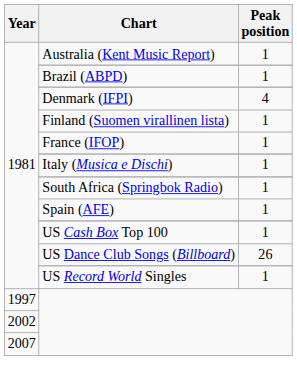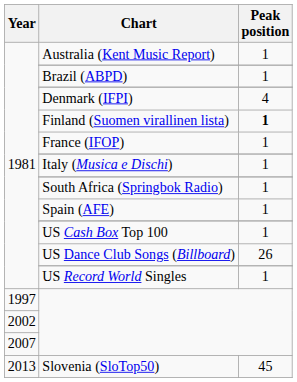 <table class="wikitable sortable">
 <tr>
 <th>Year</th>
 <th>Chart</th>
 <th>Peak<br>position</th>
 </tr>
 <tr>
 <td rowspan="27">1981</td>
 <td>Australia (<a href='#'>Kent Music Report</a>)</td>
 <td align="center">1</td>
 </tr>
 <tr>
 </tr>
 <tr>
 </tr>
 <tr>
 <td>Brazil (<a href='#'>ABPD</a>)</td>
 <td align="center">1</td>
 </tr>
 <tr>
 </tr>
 <tr>
 </tr>
 <tr>
 <td>Denmark (<a href='#'>IFPI</a>)</td>
 <td align="center">4</td>
 </tr>
 <tr>
 <td>Finland (<a href='#'>Suomen virallinen lista</a>)</td>
-<td align="center">1</td>
+<td align="center"><strong>1</strong></td>
 </tr>
 <tr>
 <td>France (<a href='#'>IFOP</a>)</td>
 <td align="center">1</td>
 </tr>
 <tr>
 </tr>
 <tr>
 <td>Italy (<em><a href='#'>Musica e Dischi</a></em>)</td>
 <td align="center">1</td>
 </tr>
 <tr>
 </tr>
 <tr>
 </tr>
 <tr>
 </tr>
 <tr>
 </tr>
 <tr>
 <td>South Africa (<a href='#'>Springbok Radio</a>)</td>
 <td align="center">1</td>
 </tr>
 <tr>
 <td>Spain (<a href='#'>AFE</a>)</td>
 <td align="center">1</td>
 </tr>
 <tr>
 </tr>
 <tr>
 </tr>
 <tr>
 </tr>
 <tr>
 </tr>
 <tr>
 </tr>
 <tr>
 <td>US <em><a href='#'>Cash Box</a></em> Top 100</td>
 <td align="center">1</td>
 </tr>
 <tr>
 <td>US <a href='#'>Dance Club Songs</a> (<a href='#'><em>Billboard</em></a>)</td>
 <td align="center">26</td>
 </tr>
 <tr>
 </tr>
 <tr>
 <td>US <em><a href='#'>Record World</a></em> Singles</td>
 <td align="center">1</td>
 </tr>
 <tr>
 </tr>
 <tr>
 <td>1997<br></td>
 </tr>
 <tr>
 <td>2002<br></td>
 </tr>
 <tr>
 <td>2007<br></td>
 </tr>
+<tr>
+<td>2013</td>
+<td scope="row">Slovenia (<a href='#'>SloTop50</a>)</td>
+<td align="center">45</td>
+</tr>
 </table>
